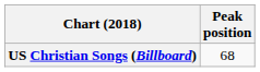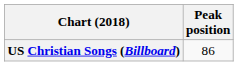 <table class="wikitable plainrowheaders" style="text-align:center">
 <tr>
 <th scope="col">Chart (2018)</th>
 <th scope="col">Peak<br>position</th>
 </tr>
 <tr>
 <th scope="row">US <a href='#'>Christian Songs</a> (<em><a href='#'>Billboard</a></em>)</th>
-<td>68</td>
+<td>86</td>
 </tr>
 </table>
